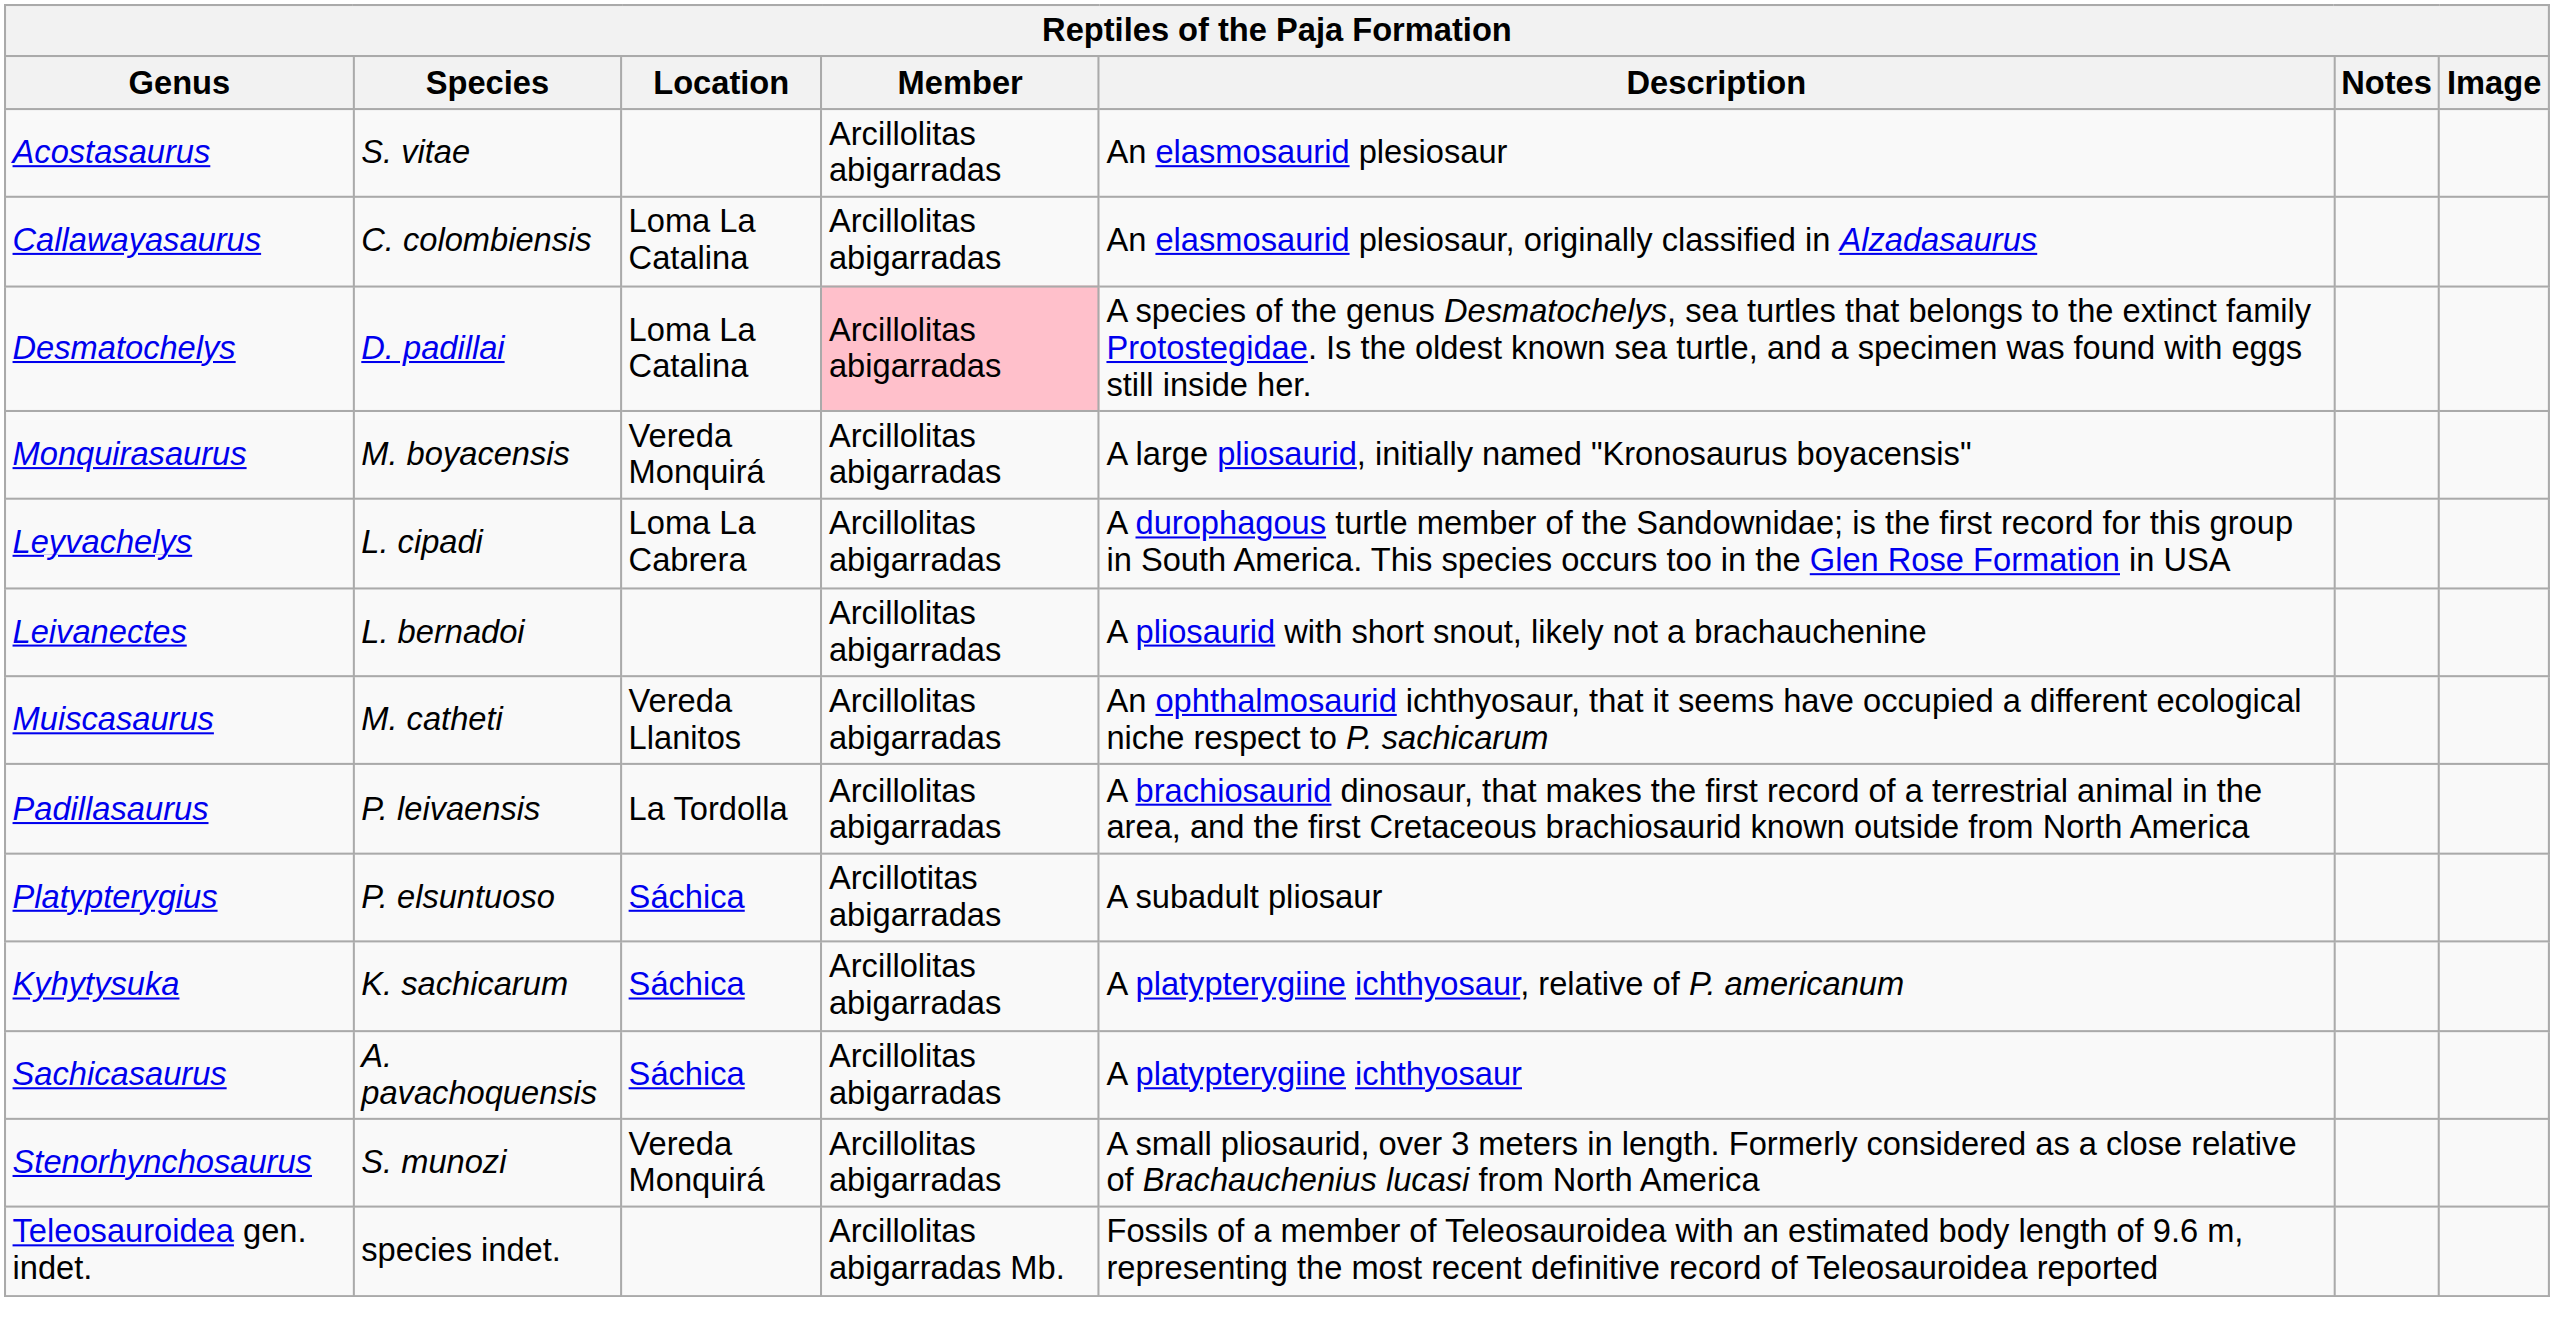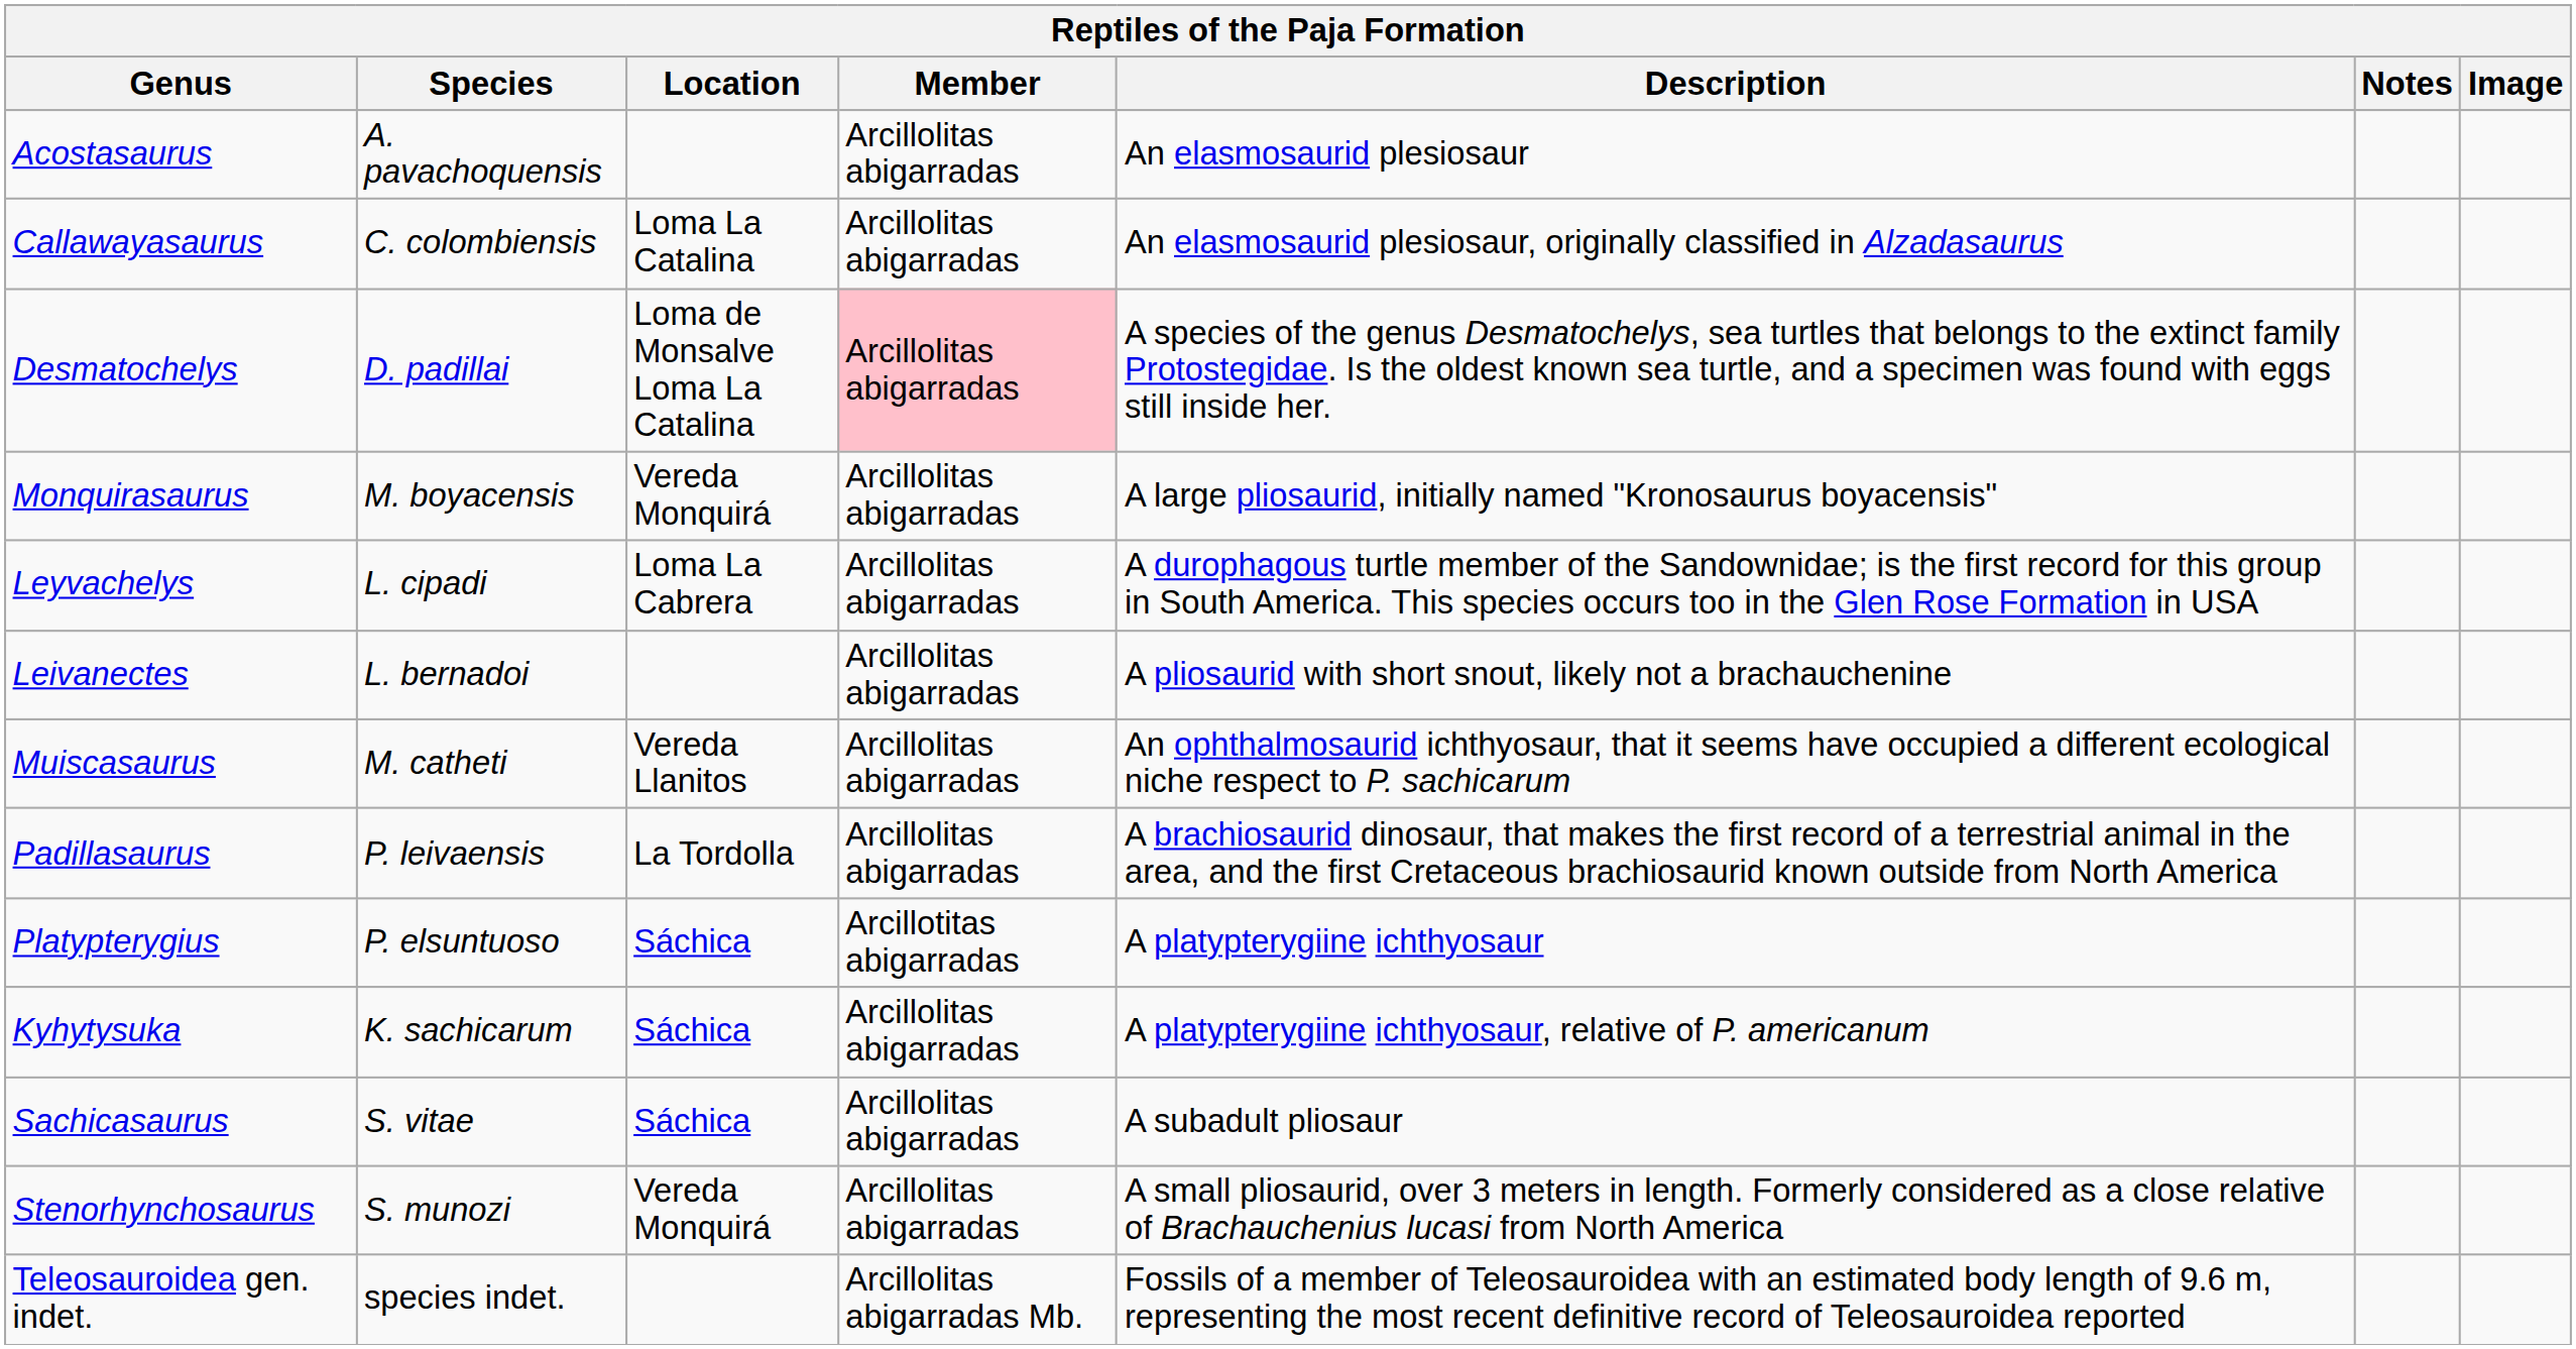 <table class="wikitable">
 <tr>
 <th colspan="7" align="center"><strong>Reptiles of the Paja Formation</strong></th>
 </tr>
 <tr>
 <th>Genus</th>
 <th>Species</th>
 <th>Location</th>
 <th>Member</th>
 <th>Description</th>
 <th>Notes</th>
 <th>Image</th>
 </tr>
 <tr>
 <td><em><a href='#'>Acostasaurus</a></em></td>
-<td><em>S. vitae</em></td>
+<td><em>A. pavachoquensis</em></td>
 <td></td>
 <td>Arcillolitas abigarradas</td>
 <td>An <a href='#'>elasmosaurid</a> plesiosaur</td>
 <td></td>
 <td></td>
 </tr>
 <tr>
 <td><em><a href='#'>Callawayasaurus</a></em></td>
 <td><em>C. colombiensis</em></td>
 <td>Loma La Catalina</td>
 <td>Arcillolitas abigarradas</td>
 <td>An <a href='#'>elasmosaurid</a> plesiosaur, originally classified in <em><a href='#'>Alzadasaurus</a></em></td>
 <td></td>
 <td></td>
 </tr>
 <tr>
 <td><em><a href='#'>Desmatochelys</a></em></td>
 <td><em><a href='#'>D. padillai</a></em></td>
-<td>Loma La Catalina</td>
+<td>Loma de Monsalve<br>Loma La Catalina</td>
 <td style="background: pink;">Arcillolitas abigarradas</td>
 <td>A species of the genus <em>Desmatochelys</em>, sea turtles that belongs to the extinct family <a href='#'>Protostegidae</a>. Is the oldest known sea turtle, and a specimen was found with eggs still inside her.</td>
 <td></td>
 <td></td>
 </tr>
 <tr>
 <td><em><a href='#'>Monquirasaurus</a></em></td>
 <td><em>M. boyacensis</em></td>
 <td>Vereda Monquirá</td>
 <td>Arcillolitas abigarradas</td>
 <td>A large <a href='#'>pliosaurid</a>, initially named "Kronosaurus boyacensis"</td>
 <td></td>
 <td></td>
 </tr>
 <tr>
 <td><em><a href='#'>Leyvachelys</a></em></td>
 <td><em>L. cipadi</em></td>
 <td>Loma La Cabrera</td>
 <td>Arcillolitas abigarradas</td>
 <td>A <a href='#'>durophagous</a> turtle member of the Sandownidae; is the first record for this group in South America. This species occurs too in the <a href='#'>Glen Rose Formation</a> in USA</td>
 <td></td>
 <td></td>
 </tr>
 <tr>
 <td><em><a href='#'>Leivanectes</a></em></td>
 <td><em>L. bernadoi</em></td>
 <td></td>
 <td>Arcillolitas abigarradas</td>
 <td>A <a href='#'>pliosaurid</a> with short snout, likely not a brachauchenine</td>
 <td></td>
 <td></td>
 </tr>
 <tr>
 <td><em><a href='#'>Muiscasaurus</a></em></td>
 <td><em>M. catheti</em></td>
 <td>Vereda Llanitos</td>
 <td>Arcillolitas abigarradas</td>
 <td>An <a href='#'>ophthalmosaurid</a> ichthyosaur, that it seems have occupied a different ecological niche respect to <em>P. sachicarum</em></td>
 <td></td>
 <td></td>
 </tr>
 <tr>
 <td><em><a href='#'>Padillasaurus</a></em></td>
 <td><em>P. leivaensis</em></td>
 <td>La Tordolla</td>
 <td>Arcillolitas abigarradas</td>
 <td>A <a href='#'>brachiosaurid</a> dinosaur, that makes the first record of a terrestrial animal in the area, and the first Cretaceous brachiosaurid known outside from North America</td>
 <td></td>
 <td></td>
 </tr>
 <tr>
 <td><em><a href='#'>Platypterygius</a></em></td>
 <td><em>P. elsuntuoso</em></td>
 <td><a href='#'>Sáchica</a></td>
 <td>Arcillotitas abigarradas</td>
-<td>A  subadult pliosaur</td>
+<td>A <a href='#'>platypterygiine</a> <a href='#'>ichthyosaur</a></td>
 <td></td>
 <td></td>
 </tr>
 <tr>
 <td><em><a href='#'>Kyhytysuka</a></em></td>
 <td><em>K. sachicarum</em></td>
 <td><a href='#'>Sáchica</a></td>
 <td>Arcillolitas abigarradas</td>
 <td>A <a href='#'>platypterygiine</a> <a href='#'>ichthyosaur</a>, relative of <em>P. americanum</em></td>
 <td></td>
 <td></td>
 </tr>
 <tr>
 <td><em><a href='#'>Sachicasaurus</a></em></td>
-<td><em>A. pavachoquensis</em></td>
+<td><em>S. vitae</em></td>
 <td><a href='#'>Sáchica</a></td>
 <td>Arcillolitas abigarradas</td>
-<td>A <a href='#'>platypterygiine</a> <a href='#'>ichthyosaur</a></td>
+<td>A  subadult pliosaur</td>
 <td></td>
 <td></td>
 </tr>
 <tr>
 <td><em><a href='#'>Stenorhynchosaurus</a></em></td>
 <td><em>S. munozi</em></td>
 <td>Vereda Monquirá</td>
 <td>Arcillolitas abigarradas</td>
 <td>A small pliosaurid, over 3 meters in length. Formerly considered as a close relative of <em>Brachauchenius lucasi</em> from North America</td>
 <td></td>
 <td></td>
 </tr>
 <tr>
 <td><a href='#'>Teleosauroidea</a> gen. indet.</td>
 <td>species indet.</td>
 <td></td>
 <td>Arcillolitas abigarradas Mb.</td>
 <td>Fossils of a member of Teleosauroidea with an estimated body length of 9.6 m, representing the most recent definitive record of Teleosauroidea reported</td>
 <td></td>
 <td></td>
 </tr>
 <tr>
 </tr>
 </table>
